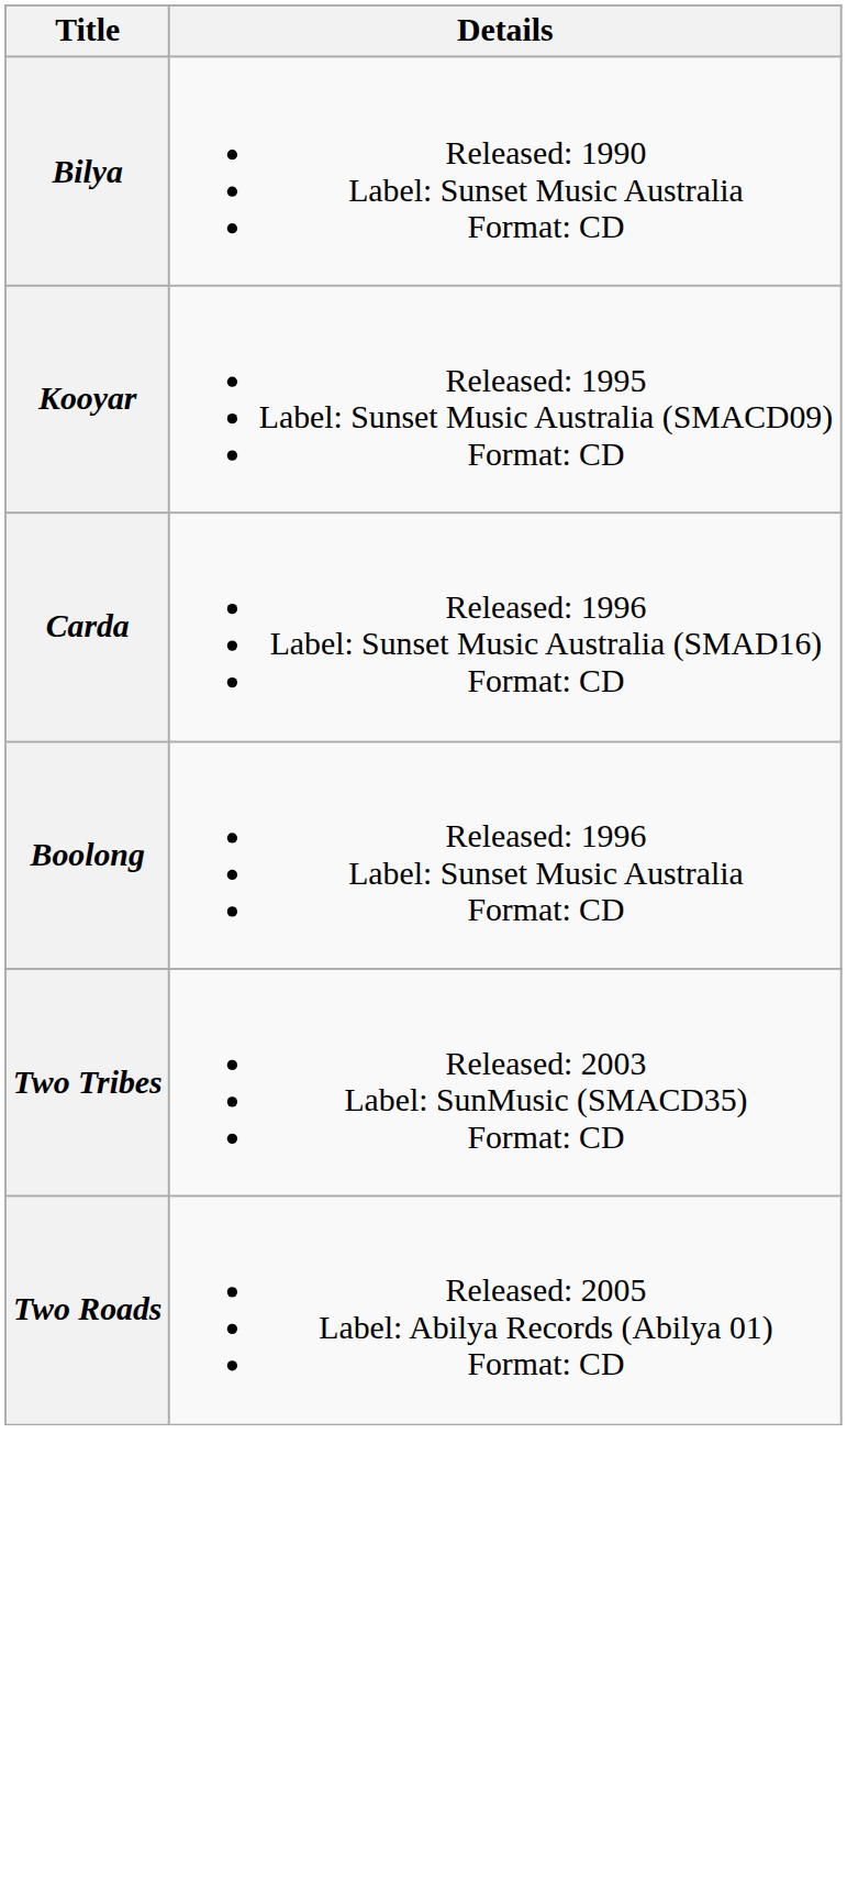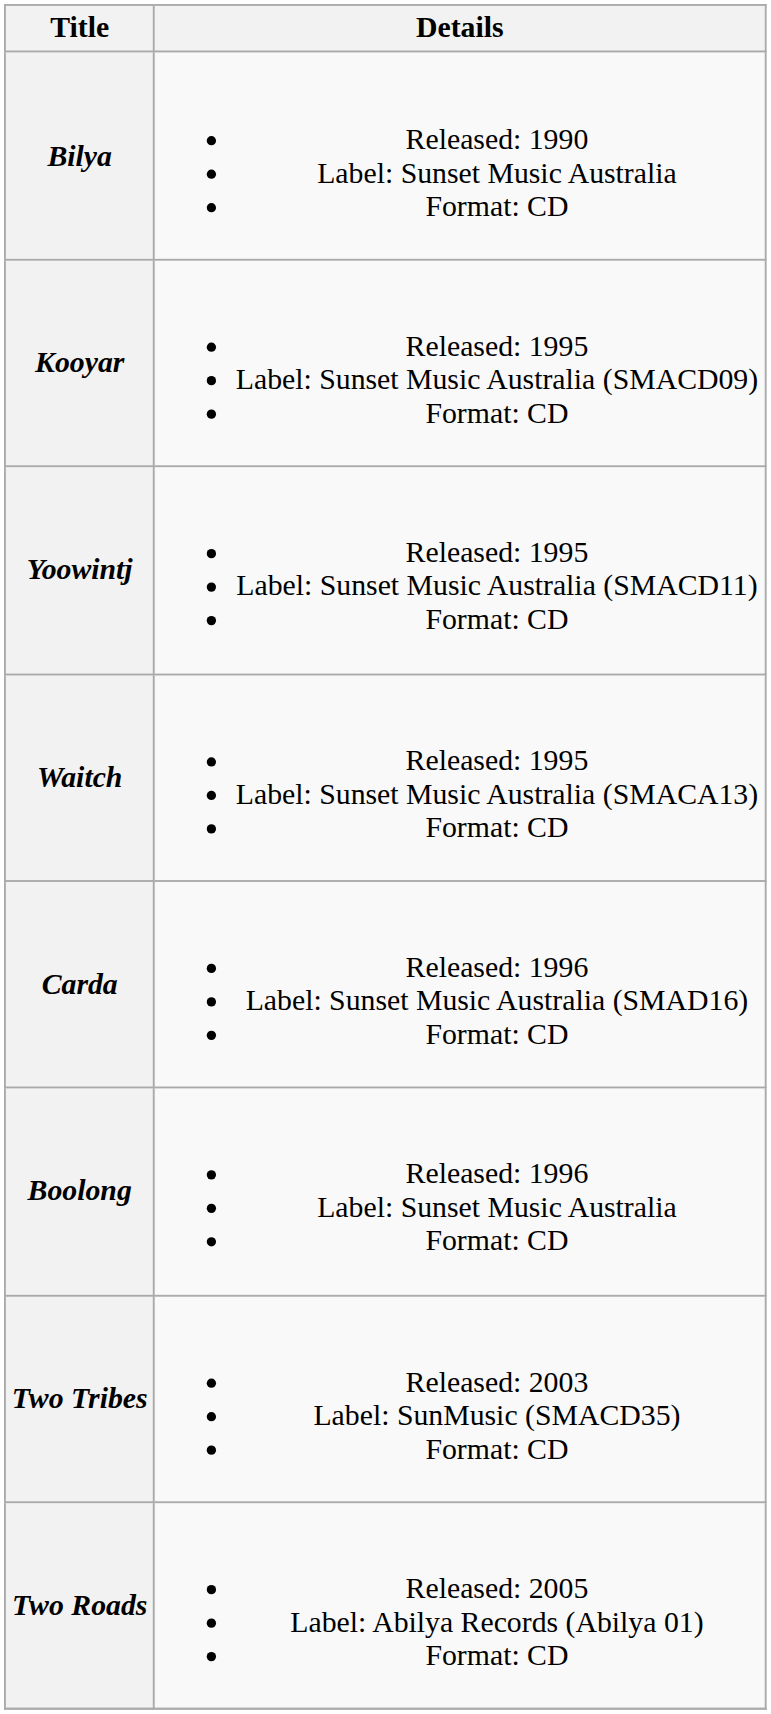 <table class="wikitable plainrowheaders" style="text-align:center;" border="1">
 <tr>
 <th>Title</th>
 <th>Details</th>
 </tr>
 <tr>
 <th scope="row"><em>Bilya</em></th>
 <td><br><ul><li>Released: 1990</li><li>Label: Sunset Music Australia</li><li>Format: CD</li></ul></td>
 </tr>
 <tr>
 <th scope="row"><em>Kooyar</em></th>
 <td><br><ul><li>Released: 1995</li><li>Label: Sunset Music Australia (SMACD09)</li><li>Format: CD</li></ul></td>
+</tr>
+<tr>
+<th scope="row"><em>Yoowintj</em></th>
+<td><br><ul><li>Released: 1995</li><li>Label: Sunset Music Australia (SMACD11)</li><li>Format: CD</li></ul></td>
+</tr>
+<tr>
+<th scope="row"><em>Waitch</em></th>
+<td><br><ul><li>Released: 1995</li><li>Label: Sunset Music Australia (SMACA13)</li><li>Format: CD</li></ul></td>
 </tr>
 <tr>
 <th scope="row"><em>Carda</em></th>
 <td><br><ul><li>Released: 1996</li><li>Label: Sunset Music Australia (SMAD16)</li><li>Format: CD</li></ul></td>
 </tr>
 <tr>
 <th scope="row"><em>Boolong</em></th>
 <td><br><ul><li>Released: 1996</li><li>Label: Sunset Music Australia</li><li>Format: CD</li></ul></td>
 </tr>
 <tr>
 <th scope="row"><em>Two Tribes</em></th>
 <td><br><ul><li>Released: 2003</li><li>Label: SunMusic (SMACD35)</li><li>Format: CD</li></ul></td>
 </tr>
 <tr>
 <th scope="row"><em>Two Roads</em></th>
 <td><br><ul><li>Released: 2005</li><li>Label: Abilya Records (Abilya 01)</li><li>Format: CD</li></ul></td>
 </tr>
 <tr>
 </tr>
 </table>
